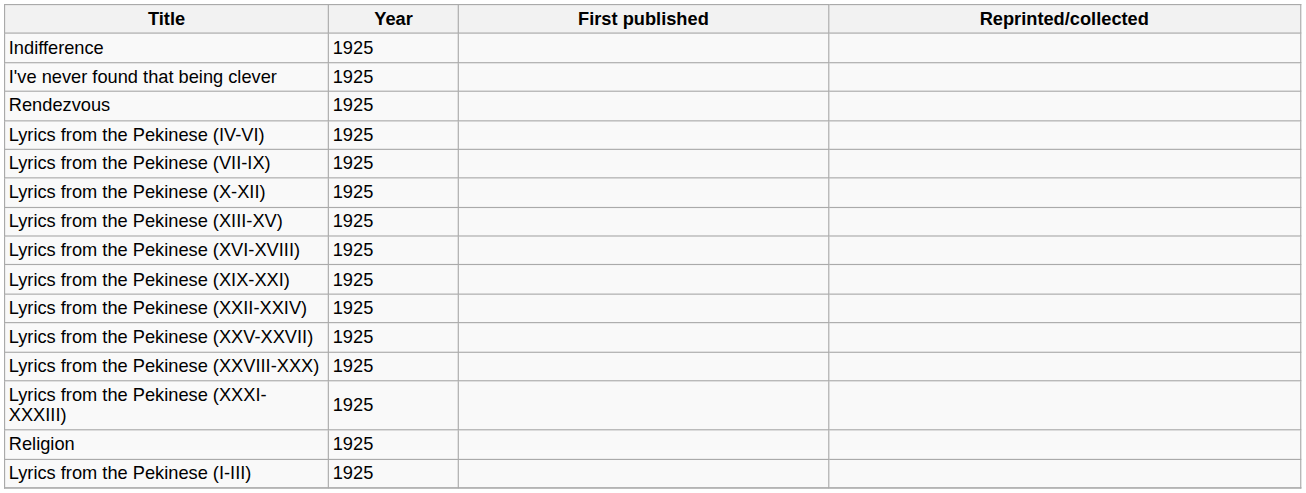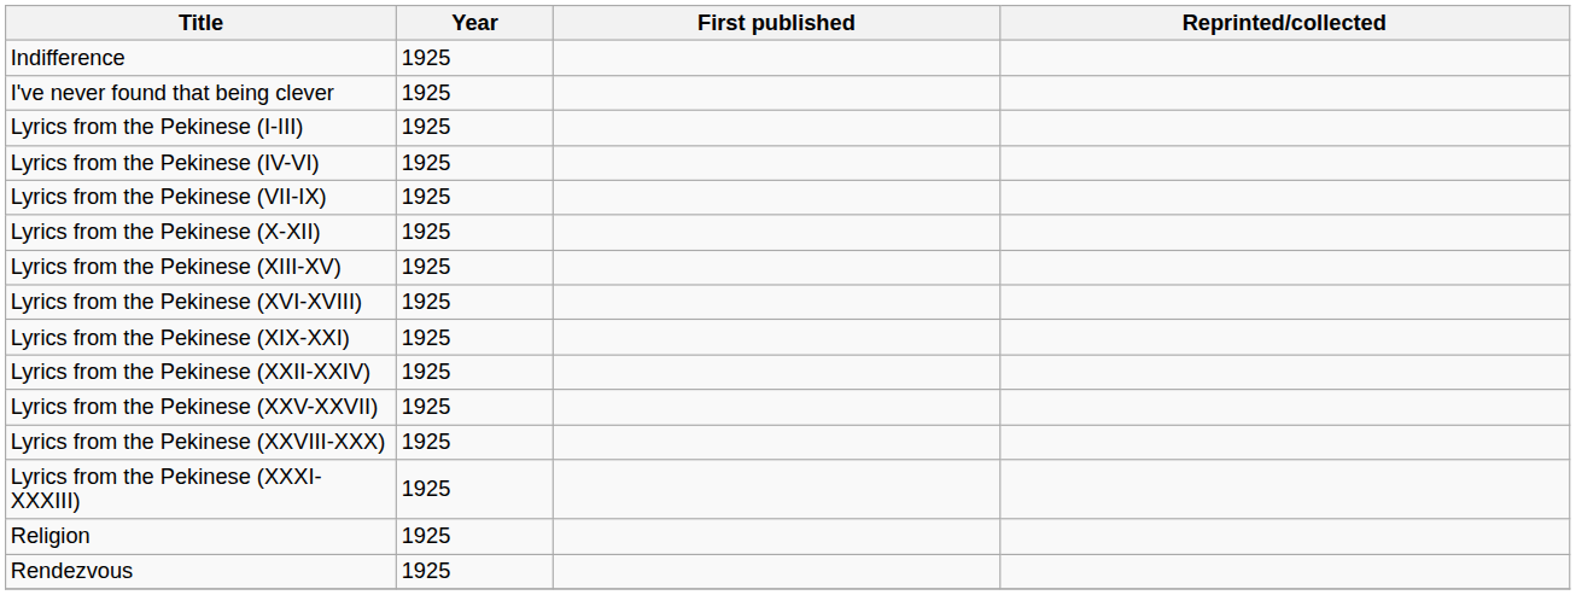 <table class='wikitable sortable' width='90%'>
 <tr>
 <th width=25%>Title</th>
 <th>Year</th>
 <th>First published</th>
 <th>Reprinted/collected</th>
 </tr>
 <tr>
 <td>Indifference</td>
 <td>1925</td>
 <td></td>
 <td></td>
 </tr>
 <tr>
 <td>I've never found that being clever</td>
 <td>1925</td>
 <td></td>
 <td></td>
 </tr>
 <tr>
-<td>Rendezvous</td>
+<td>Lyrics from the Pekinese (I-III)</td>
 <td>1925</td>
 <td></td>
 <td></td>
 </tr>
 <tr>
 <td>Lyrics from the Pekinese (IV-VI)</td>
 <td>1925</td>
 <td></td>
 <td></td>
 </tr>
 <tr>
 <td>Lyrics from the Pekinese (VII-IX)</td>
 <td>1925</td>
 <td></td>
 <td></td>
 </tr>
 <tr>
 <td>Lyrics from the Pekinese (X-XII)</td>
 <td>1925</td>
 <td></td>
 <td></td>
 </tr>
 <tr>
 <td>Lyrics from the Pekinese (XIII-XV)</td>
 <td>1925</td>
 <td></td>
 <td></td>
 </tr>
 <tr>
 <td>Lyrics from the Pekinese (XVI-XVIII)</td>
 <td>1925</td>
 <td></td>
 <td></td>
 </tr>
 <tr>
 <td>Lyrics from the Pekinese (XIX-XXI)</td>
 <td>1925</td>
 <td></td>
 <td></td>
 </tr>
 <tr>
 <td>Lyrics from the Pekinese (XXII-XXIV)</td>
 <td>1925</td>
 <td></td>
 <td></td>
 </tr>
 <tr>
 <td>Lyrics from the Pekinese (XXV-XXVII)</td>
 <td>1925</td>
 <td></td>
 <td></td>
 </tr>
 <tr>
 <td>Lyrics from the Pekinese (XXVIII-XXX)</td>
 <td>1925</td>
 <td></td>
 <td></td>
 </tr>
 <tr>
 <td>Lyrics from the Pekinese (XXXI-XXXIII)</td>
 <td>1925</td>
 <td></td>
 <td></td>
 </tr>
 <tr>
 <td>Religion</td>
 <td>1925</td>
 <td></td>
 <td></td>
 </tr>
 <tr>
-<td>Lyrics from the Pekinese (I-III)</td>
+<td>Rendezvous</td>
 <td>1925</td>
 <td></td>
 <td></td>
 </tr>
 <tr>
 </tr>
 </table>
